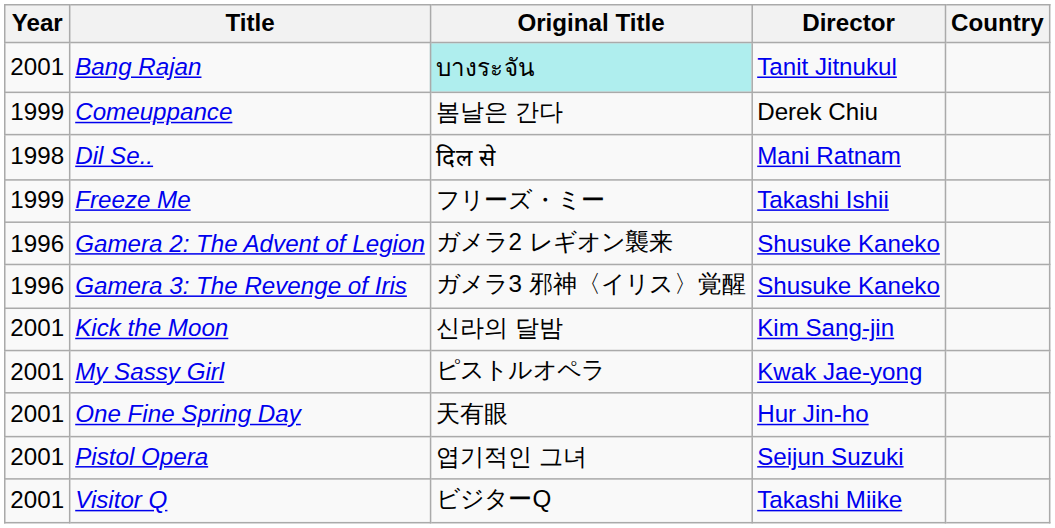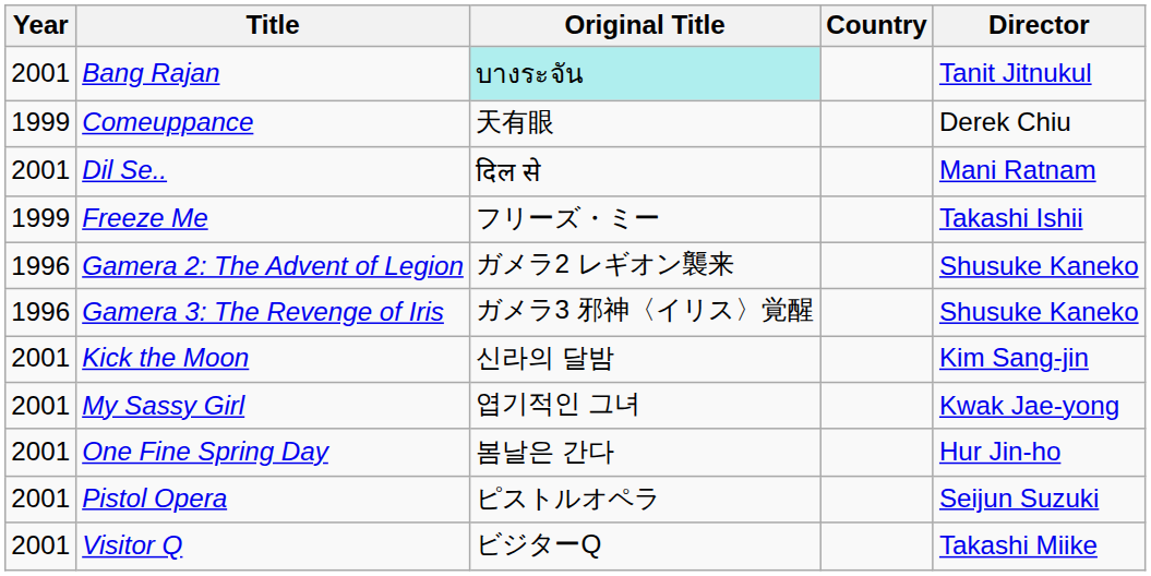 <table class="wikitable">
 <tr>
 <th>Year</th>
 <th>Title</th>
 <th>Original Title</th>
+<th>Country</th>
 <th>Director</th>
-<th>Country</th>
 </tr>
 <tr>
 <td>2001</td>
 <td><a href='#'><em>Bang Rajan</em></a></td>
 <td style="background: paleturquoise;">บางระจัน</td>
+<td></td>
 <td><a href='#'>Tanit Jitnukul</a></td>
-<td></td>
 </tr>
 <tr>
 <td>1999</td>
 <td><a href='#'><em>Comeuppance</em></a></td>
-<td>봄날은 간다</td>
+<td>天有眼</td>
+<td></td>
 <td>Derek Chiu</td>
-<td></td>
 </tr>
 <tr>
-<td>1998</td>
+<td>2001</td>
 <td><em><a href='#'>Dil Se..</a></em></td>
 <td>दिल से</td>
+<td></td>
 <td><a href='#'>Mani Ratnam</a></td>
-<td></td>
 </tr>
 <tr>
 <td>1999</td>
 <td><em><a href='#'>Freeze Me</a></em></td>
 <td>フリーズ・ミー</td>
+<td></td>
 <td><a href='#'>Takashi Ishii</a></td>
-<td></td>
 </tr>
 <tr>
 <td>1996</td>
 <td><a href='#'><em>Gamera 2: The Advent of Legion</em></a></td>
 <td>ガメラ2 レギオン襲来</td>
+<td></td>
 <td><a href='#'>Shusuke Kaneko</a></td>
-<td></td>
 </tr>
 <tr>
 <td>1996</td>
 <td><em><a href='#'>Gamera 3: The Revenge of Iris</a></em></td>
 <td>ガメラ3 邪神〈イリス〉覚醒</td>
+<td></td>
 <td><a href='#'>Shusuke Kaneko</a></td>
-<td></td>
 </tr>
 <tr>
 <td>2001</td>
 <td><em><a href='#'>Kick the Moon</a></em></td>
 <td>신라의 달밤</td>
+<td></td>
 <td><a href='#'>Kim Sang-jin</a></td>
-<td></td>
 </tr>
 <tr>
 <td>2001</td>
 <td><em><a href='#'>My Sassy Girl</a></em></td>
-<td>ピストルオペラ</td>
+<td>엽기적인 그녀</td>
+<td></td>
 <td><a href='#'>Kwak Jae-yong</a></td>
-<td></td>
 </tr>
 <tr>
 <td>2001</td>
 <td><em><a href='#'>One Fine Spring Day</a></em></td>
-<td>天有眼</td>
+<td>봄날은 간다</td>
+<td></td>
 <td><a href='#'>Hur Jin-ho</a></td>
-<td></td>
 </tr>
 <tr>
 <td>2001</td>
 <td><em><a href='#'>Pistol Opera</a></em></td>
-<td>엽기적인 그녀</td>
+<td>ピストルオペラ</td>
+<td></td>
 <td><a href='#'>Seijun Suzuki</a></td>
-<td></td>
 </tr>
 <tr>
 <td>2001</td>
 <td><em><a href='#'>Visitor Q</a></em></td>
 <td>ビジターQ</td>
+<td></td>
 <td><a href='#'>Takashi Miike</a></td>
-<td></td>
 </tr>
 </table>
